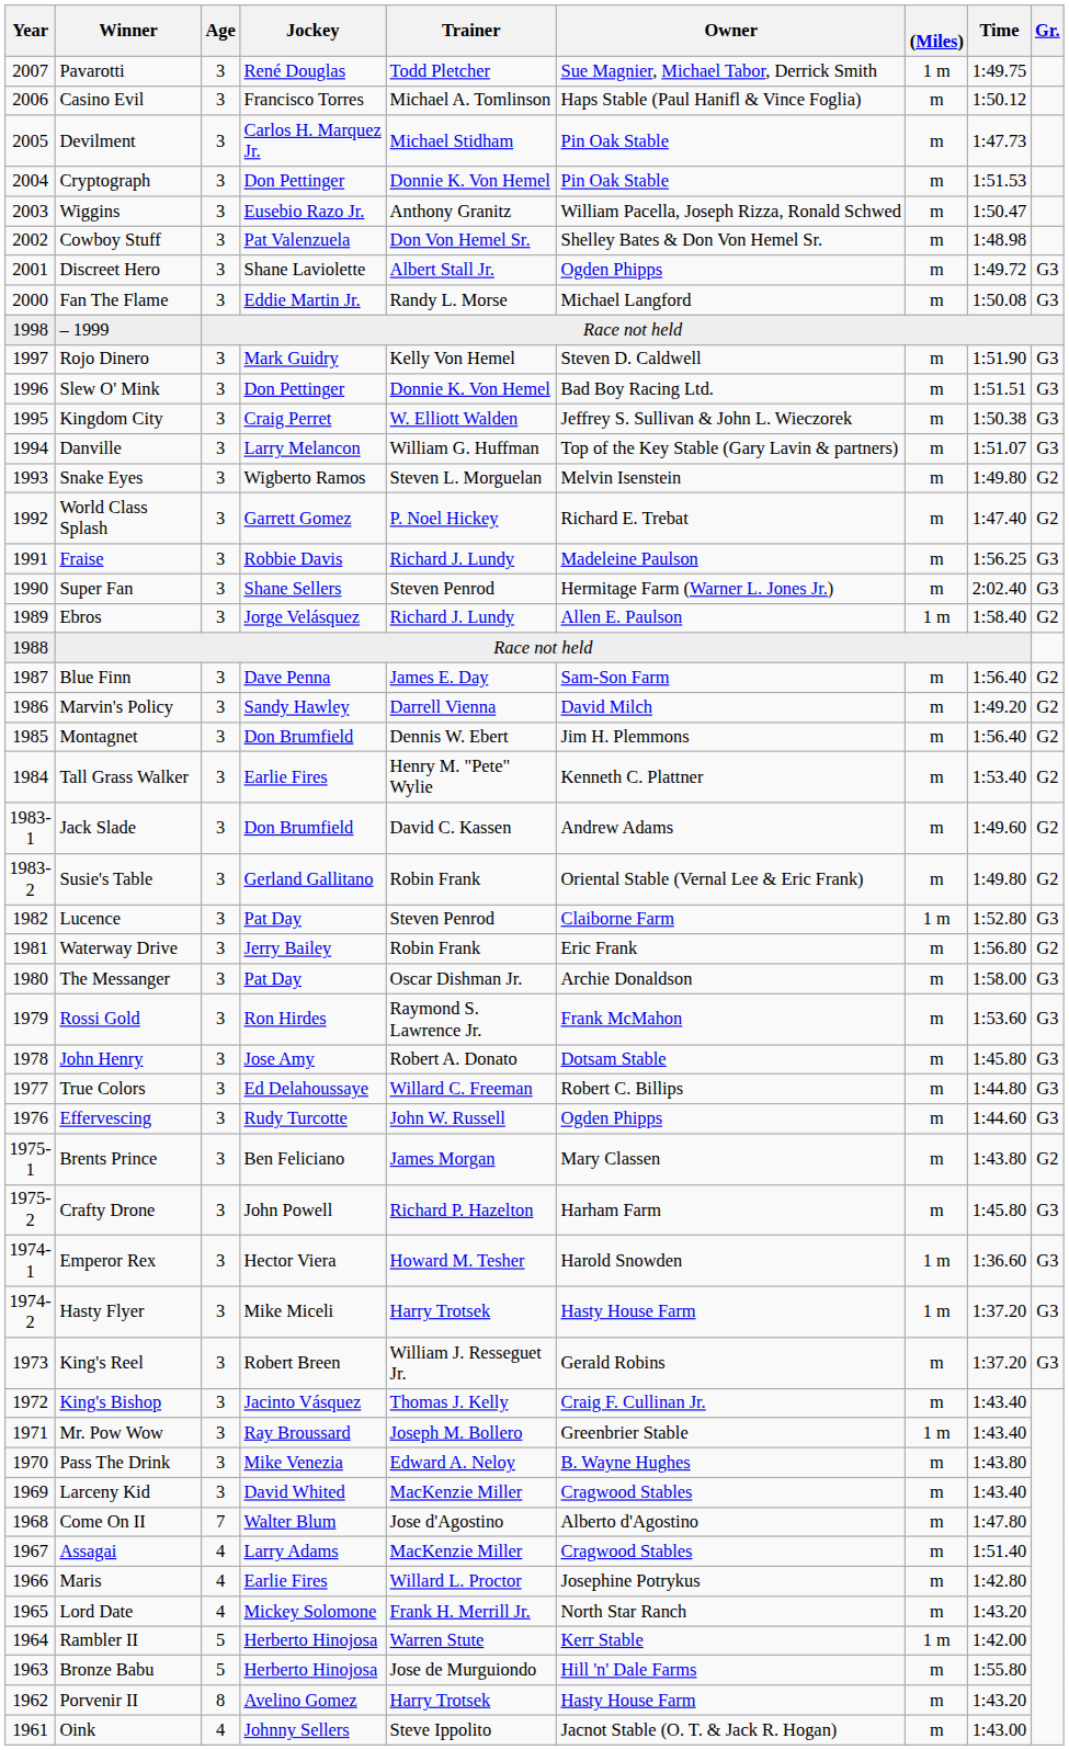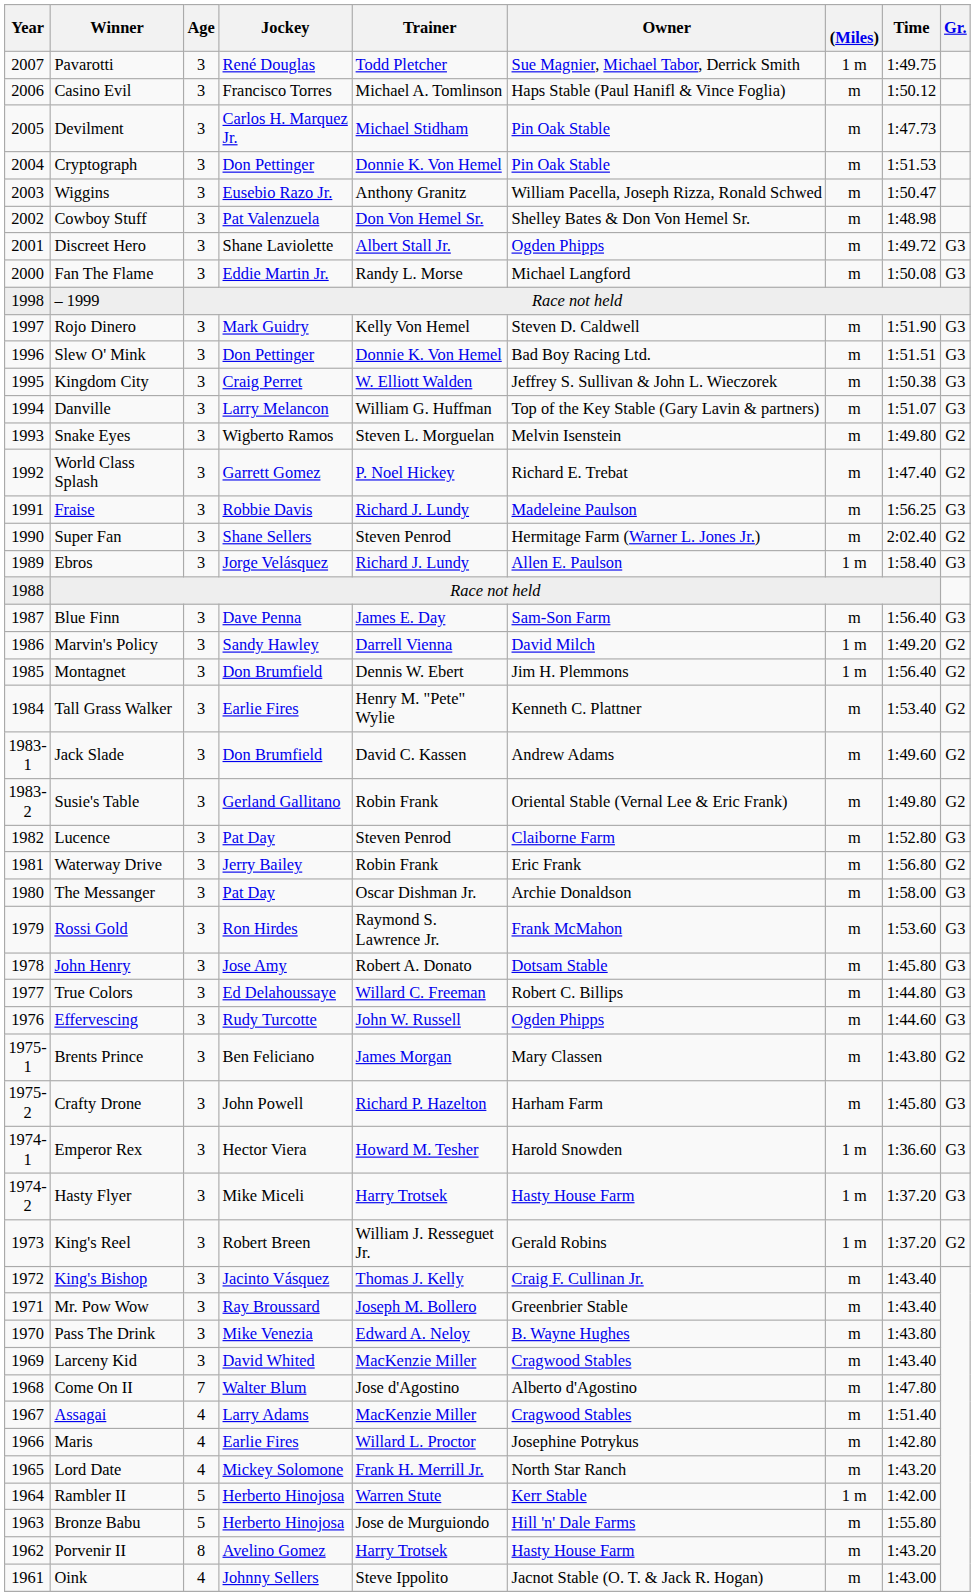 <table class="wikitable sortable" style="font-size:90%">
 <tr>
 <th style="width:30px">Year<br></th>
 <th style="width:110px">Winner<br></th>
 <th style="width:20px">Age<br></th>
 <th style="width:110px">Jockey<br></th>
 <th style="width:130px">Trainer<br></th>
 <th>Owner<br></th>
 <th style="width:25px"><br> <span>(<a href='#'>Miles</a>)</span></th>
 <th style="width:25px">Time<br></th>
 <th style="width:20px"><a href='#'>Gr.</a></th>
 </tr>
 <tr>
 <td align=center>2007</td>
 <td>Pavarotti</td>
 <td align=center>3</td>
 <td><a href='#'>René Douglas</a></td>
 <td><a href='#'>Todd Pletcher</a></td>
 <td><a href='#'>Sue Magnier</a>, <a href='#'>Michael Tabor</a>, Derrick Smith</td>
 <td align=center>1 m</td>
 <td>1:49.75</td>
 <td></td>
 </tr>
 <tr>
 <td align=center>2006</td>
 <td>Casino Evil</td>
 <td align=center>3</td>
 <td>Francisco Torres</td>
 <td>Michael A. Tomlinson</td>
 <td>Haps Stable (Paul Hanifl & Vince Foglia)</td>
 <td align=center> m</td>
 <td>1:50.12</td>
 <td></td>
 </tr>
 <tr>
 <td align=center>2005</td>
 <td>Devilment</td>
 <td align=center>3</td>
 <td><a href='#'>Carlos H. Marquez Jr.</a></td>
 <td><a href='#'>Michael Stidham</a></td>
 <td><a href='#'>Pin Oak Stable</a></td>
 <td align=center> m</td>
 <td>1:47.73</td>
 <td></td>
 </tr>
 <tr>
 <td align=center>2004</td>
 <td>Cryptograph</td>
 <td align=center>3</td>
 <td><a href='#'>Don Pettinger</a></td>
 <td><a href='#'>Donnie K. Von Hemel</a></td>
 <td><a href='#'>Pin Oak Stable</a></td>
 <td align=center> m</td>
 <td>1:51.53</td>
 <td></td>
 </tr>
 <tr>
 <td align=center>2003</td>
 <td>Wiggins</td>
 <td align=center>3</td>
 <td><a href='#'>Eusebio Razo Jr.</a></td>
 <td>Anthony Granitz</td>
 <td>William Pacella, Joseph Rizza, Ronald Schwed</td>
 <td align=center> m</td>
 <td>1:50.47</td>
 <td></td>
 </tr>
 <tr>
 <td align=center>2002</td>
 <td>Cowboy Stuff</td>
 <td align=center>3</td>
 <td><a href='#'>Pat Valenzuela</a></td>
 <td><a href='#'>Don Von Hemel Sr.</a></td>
 <td>Shelley Bates & Don Von Hemel Sr.</td>
 <td align=center> m</td>
 <td>1:48.98</td>
 <td></td>
 </tr>
 <tr>
 <td align=center>2001</td>
 <td>Discreet Hero</td>
 <td align=center>3</td>
 <td>Shane Laviolette</td>
 <td><a href='#'>Albert Stall Jr.</a></td>
 <td><a href='#'>Ogden Phipps</a></td>
 <td align=center> m</td>
 <td>1:49.72</td>
 <td align=center>G3</td>
 </tr>
 <tr>
 <td align=center>2000</td>
 <td>Fan The Flame</td>
 <td align=center>3</td>
 <td><a href='#'>Eddie Martin Jr.</a></td>
 <td>Randy L. Morse</td>
 <td>Michael Langford</td>
 <td align=center> m</td>
 <td>1:50.08</td>
 <td align=center>G3</td>
 </tr>
 <tr bgcolor="#eeeeee">
 <td align=center>1998</td>
 <td>– 1999</td>
 <td align=center  colspan=7><em>Race not held</em></td>
 </tr>
 <tr>
 <td align=center>1997</td>
 <td>Rojo Dinero</td>
 <td align=center>3</td>
 <td><a href='#'>Mark Guidry</a></td>
 <td>Kelly Von Hemel</td>
 <td>Steven D. Caldwell</td>
 <td align=center> m</td>
 <td>1:51.90</td>
 <td align=center>G3</td>
 </tr>
 <tr>
 <td align=center>1996</td>
 <td>Slew O' Mink</td>
 <td align=center>3</td>
 <td><a href='#'>Don Pettinger</a></td>
 <td><a href='#'>Donnie K. Von Hemel</a></td>
 <td>Bad Boy Racing Ltd.</td>
 <td align=center> m</td>
 <td>1:51.51</td>
 <td align=center>G3</td>
 </tr>
 <tr>
 <td align=center>1995</td>
 <td>Kingdom City</td>
 <td align=center>3</td>
 <td><a href='#'>Craig Perret</a></td>
 <td><a href='#'>W. Elliott Walden</a></td>
 <td>Jeffrey S. Sullivan & John L. Wieczorek</td>
 <td align=center> m</td>
 <td>1:50.38</td>
 <td align=center>G3</td>
 </tr>
 <tr>
 <td align=center>1994</td>
 <td>Danville</td>
 <td align=center>3</td>
 <td><a href='#'>Larry Melancon</a></td>
 <td>William G. Huffman</td>
 <td>Top of the Key Stable (Gary Lavin & partners)</td>
 <td align=center> m</td>
 <td>1:51.07</td>
 <td align=center>G3</td>
 </tr>
 <tr>
 <td align=center>1993</td>
 <td>Snake Eyes</td>
 <td align=center>3</td>
 <td>Wigberto Ramos</td>
 <td>Steven L. Morguelan</td>
 <td>Melvin Isenstein</td>
 <td align=center> m</td>
 <td>1:49.80</td>
 <td align=center>G2</td>
 </tr>
 <tr>
 <td align=center>1992</td>
 <td>World Class Splash</td>
 <td align=center>3</td>
 <td><a href='#'>Garrett Gomez</a></td>
 <td><a href='#'>P. Noel Hickey</a></td>
 <td>Richard E. Trebat</td>
 <td align=center> m</td>
 <td>1:47.40</td>
 <td align=center>G2</td>
 </tr>
 <tr>
 <td align=center>1991</td>
 <td><a href='#'>Fraise</a></td>
 <td align=center>3</td>
 <td><a href='#'>Robbie Davis</a></td>
 <td><a href='#'>Richard J. Lundy</a></td>
 <td><a href='#'>Madeleine Paulson</a></td>
 <td align=center> m</td>
 <td>1:56.25</td>
 <td align=center>G3</td>
 </tr>
 <tr>
 <td align=center>1990</td>
 <td>Super Fan</td>
 <td align=center>3</td>
 <td><a href='#'>Shane Sellers</a></td>
 <td>Steven Penrod</td>
 <td>Hermitage Farm (<a href='#'>Warner L. Jones Jr.</a>)</td>
 <td align=center> m</td>
 <td>2:02.40</td>
-<td align=center>G3</td>
+<td align=center>G2</td>
 </tr>
 <tr>
 <td align=center>1989</td>
 <td>Ebros</td>
 <td align=center>3</td>
 <td><a href='#'>Jorge Velásquez</a></td>
 <td><a href='#'>Richard J. Lundy</a></td>
 <td><a href='#'>Allen E. Paulson</a></td>
 <td align=center>1 m</td>
 <td>1:58.40</td>
-<td align=center>G2</td>
+<td align=center>G3</td>
 </tr>
 <tr bgcolor="#eeeeee">
 <td align=center>1988</td>
 <td align=center  colspan=7><em>Race not held</em></td>
 </tr>
 <tr>
 <td align=center>1987</td>
 <td>Blue Finn</td>
 <td align=center>3</td>
 <td><a href='#'>Dave Penna</a></td>
 <td><a href='#'>James E. Day</a></td>
 <td><a href='#'>Sam-Son Farm</a></td>
 <td align=center> m</td>
 <td>1:56.40</td>
-<td align=center>G2</td>
+<td align=center>G3</td>
 </tr>
 <tr>
 <td align=center>1986</td>
 <td>Marvin's Policy</td>
 <td align=center>3</td>
 <td><a href='#'>Sandy Hawley</a></td>
 <td><a href='#'>Darrell Vienna</a></td>
 <td><a href='#'>David Milch</a></td>
-<td align=center> m</td>
+<td align=center>1 m</td>
 <td>1:49.20</td>
 <td align=center>G2</td>
 </tr>
 <tr>
 <td align=center>1985</td>
 <td>Montagnet</td>
 <td align=center>3</td>
 <td><a href='#'>Don Brumfield</a></td>
 <td>Dennis W. Ebert</td>
 <td>Jim H. Plemmons</td>
-<td align=center> m</td>
+<td align=center>1 m</td>
 <td>1:56.40</td>
 <td align=center>G2</td>
 </tr>
 <tr>
 <td align=center>1984</td>
 <td>Tall Grass Walker</td>
 <td align=center>3</td>
 <td><a href='#'>Earlie Fires</a></td>
 <td>Henry M. "Pete" Wylie</td>
 <td>Kenneth C. Plattner</td>
 <td align=center> m</td>
 <td>1:53.40</td>
 <td align=center>G2</td>
 </tr>
 <tr>
 <td align=center>1983-1</td>
 <td>Jack Slade</td>
 <td align=center>3</td>
 <td><a href='#'>Don Brumfield</a></td>
 <td>David C. Kassen</td>
 <td>Andrew Adams</td>
 <td align=center> m</td>
 <td>1:49.60</td>
 <td align=center>G2</td>
 </tr>
 <tr>
 <td align=center>1983-2</td>
 <td>Susie's Table</td>
 <td align=center>3</td>
 <td><a href='#'>Gerland Gallitano</a></td>
 <td>Robin Frank</td>
 <td>Oriental Stable (Vernal Lee & Eric Frank)</td>
 <td align=center> m</td>
 <td>1:49.80</td>
 <td align=center>G2</td>
 </tr>
 <tr>
 <td align=center>1982</td>
 <td>Lucence</td>
 <td align=center>3</td>
 <td><a href='#'>Pat Day</a></td>
 <td>Steven Penrod</td>
 <td><a href='#'>Claiborne Farm</a></td>
-<td align=center>1 m</td>
+<td align=center> m</td>
 <td>1:52.80</td>
 <td align=center>G3</td>
 </tr>
 <tr>
 <td align=center>1981</td>
 <td>Waterway Drive</td>
 <td align=center>3</td>
 <td><a href='#'>Jerry Bailey</a></td>
 <td>Robin Frank</td>
 <td>Eric Frank</td>
 <td align=center> m</td>
 <td>1:56.80</td>
 <td align=center>G2</td>
 </tr>
 <tr>
 <td align=center>1980</td>
 <td>The Messanger</td>
 <td align=center>3</td>
 <td><a href='#'>Pat Day</a></td>
 <td>Oscar Dishman Jr.</td>
 <td>Archie Donaldson</td>
 <td align=center> m</td>
 <td>1:58.00</td>
 <td align=center>G3</td>
 </tr>
 <tr>
 <td align=center>1979</td>
 <td><a href='#'>Rossi Gold</a></td>
 <td align=center>3</td>
 <td><a href='#'>Ron Hirdes</a></td>
 <td>Raymond S. Lawrence Jr.</td>
 <td><a href='#'>Frank McMahon</a></td>
 <td align=center> m</td>
 <td>1:53.60</td>
 <td align=center>G3</td>
 </tr>
 <tr>
 <td align=center>1978</td>
 <td><a href='#'>John Henry</a></td>
 <td align=center>3</td>
 <td><a href='#'>Jose Amy</a></td>
 <td>Robert A. Donato</td>
 <td><a href='#'>Dotsam Stable</a></td>
 <td align=center> m</td>
 <td>1:45.80</td>
 <td align=center>G3</td>
 </tr>
 <tr>
 <td align=center>1977</td>
 <td>True Colors</td>
 <td align=center>3</td>
 <td><a href='#'>Ed Delahoussaye</a></td>
 <td><a href='#'>Willard C. Freeman</a></td>
 <td>Robert C. Billips</td>
 <td align=center> m</td>
 <td>1:44.80</td>
 <td align=center>G3</td>
 </tr>
 <tr>
 <td align=center>1976</td>
 <td><a href='#'>Effervescing</a></td>
 <td align=center>3</td>
 <td><a href='#'>Rudy Turcotte</a></td>
 <td><a href='#'>John W. Russell</a></td>
 <td><a href='#'>Ogden Phipps</a></td>
 <td align=center> m</td>
 <td>1:44.60</td>
 <td align=center>G3</td>
 </tr>
 <tr>
 <td align=center>1975-1</td>
 <td>Brents Prince</td>
 <td align=center>3</td>
 <td>Ben Feliciano</td>
 <td><a href='#'>James Morgan</a></td>
 <td>Mary Classen</td>
 <td align=center> m</td>
 <td>1:43.80</td>
 <td align=center>G2</td>
 </tr>
 <tr>
 <td align=center>1975-2</td>
 <td>Crafty Drone</td>
 <td align=center>3</td>
 <td>John Powell</td>
 <td><a href='#'>Richard P. Hazelton</a></td>
 <td>Harham Farm</td>
 <td align=center> m</td>
 <td>1:45.80</td>
 <td align=center>G3</td>
 </tr>
 <tr>
 <td align=center>1974-1</td>
 <td>Emperor Rex</td>
 <td align=center>3</td>
 <td>Hector Viera</td>
 <td><a href='#'>Howard M. Tesher</a></td>
 <td>Harold Snowden</td>
 <td align=center>1 m</td>
 <td>1:36.60</td>
 <td align=center>G3</td>
 </tr>
 <tr>
 <td align=center>1974-2</td>
 <td>Hasty Flyer</td>
 <td align=center>3</td>
 <td>Mike Miceli</td>
 <td><a href='#'>Harry Trotsek</a></td>
 <td><a href='#'>Hasty House Farm</a></td>
 <td align=center>1 m</td>
 <td>1:37.20</td>
 <td align=center>G3</td>
 </tr>
 <tr>
 <td align=center>1973</td>
 <td>King's Reel</td>
 <td align=center>3</td>
 <td>Robert Breen</td>
 <td>William J. Resseguet Jr.</td>
 <td>Gerald Robins</td>
-<td align=center> m</td>
+<td align=center>1 m</td>
 <td>1:37.20</td>
-<td align=center>G3</td>
+<td align=center>G2</td>
 </tr>
 <tr>
 <td align=center>1972</td>
 <td><a href='#'>King's Bishop</a></td>
 <td align=center>3</td>
 <td><a href='#'>Jacinto Vásquez</a></td>
 <td><a href='#'>Thomas J. Kelly</a></td>
 <td><a href='#'>Craig F. Cullinan Jr.</a></td>
 <td align=center> m</td>
 <td>1:43.40</td>
 </tr>
 <tr>
 <td align=center>1971</td>
 <td>Mr. Pow Wow</td>
 <td align=center>3</td>
 <td><a href='#'>Ray Broussard</a></td>
 <td><a href='#'>Joseph M. Bollero</a></td>
 <td>Greenbrier Stable</td>
-<td align=center>1 m</td>
+<td align=center> m</td>
 <td>1:43.40</td>
 </tr>
 <tr>
 <td align=center>1970</td>
 <td>Pass The Drink</td>
 <td align=center>3</td>
 <td><a href='#'>Mike Venezia</a></td>
 <td><a href='#'>Edward A. Neloy</a></td>
 <td><a href='#'>B. Wayne Hughes</a></td>
 <td align=center> m</td>
 <td>1:43.80</td>
 </tr>
 <tr>
 <td align=center>1969</td>
 <td>Larceny Kid</td>
 <td align=center>3</td>
 <td><a href='#'>David Whited</a></td>
 <td><a href='#'>MacKenzie Miller</a></td>
 <td><a href='#'>Cragwood Stables</a></td>
 <td align=center> m</td>
 <td>1:43.40</td>
 </tr>
 <tr>
 <td align=center>1968</td>
 <td>Come On II</td>
 <td align=center>7</td>
 <td><a href='#'>Walter Blum</a></td>
 <td>Jose d'Agostino</td>
 <td>Alberto d'Agostino</td>
 <td align=center> m</td>
 <td>1:47.80</td>
 </tr>
 <tr>
 <td align=center>1967</td>
 <td><a href='#'>Assagai</a></td>
 <td align=center>4</td>
 <td><a href='#'>Larry Adams</a></td>
 <td><a href='#'>MacKenzie Miller</a></td>
 <td><a href='#'>Cragwood Stables</a></td>
 <td align=center> m</td>
 <td>1:51.40</td>
 </tr>
 <tr>
 <td align=center>1966</td>
 <td>Maris</td>
 <td align=center>4</td>
 <td><a href='#'>Earlie Fires</a></td>
 <td><a href='#'>Willard L. Proctor</a></td>
 <td>Josephine Potrykus</td>
 <td align=center> m</td>
 <td>1:42.80</td>
 </tr>
 <tr>
 <td align=center>1965</td>
 <td>Lord Date</td>
 <td align=center>4</td>
 <td><a href='#'>Mickey Solomone</a></td>
 <td><a href='#'>Frank H. Merrill Jr.</a></td>
 <td>North Star Ranch</td>
 <td align=center> m</td>
 <td>1:43.20</td>
 </tr>
 <tr>
 <td align=center>1964</td>
 <td>Rambler II</td>
 <td align=center>5</td>
 <td><a href='#'>Herberto Hinojosa</a></td>
 <td><a href='#'>Warren Stute</a></td>
 <td><a href='#'>Kerr Stable</a></td>
 <td align=center>1 m</td>
 <td>1:42.00</td>
 </tr>
 <tr>
 <td align=center>1963</td>
 <td>Bronze Babu</td>
 <td align=center>5</td>
 <td><a href='#'>Herberto Hinojosa</a></td>
 <td>Jose de Murguiondo</td>
 <td><a href='#'>Hill 'n' Dale Farms</a></td>
 <td align=center> m</td>
 <td>1:55.80</td>
 </tr>
 <tr>
 <td align=center>1962</td>
 <td>Porvenir II</td>
 <td align=center>8</td>
 <td><a href='#'>Avelino Gomez</a></td>
 <td><a href='#'>Harry Trotsek</a></td>
 <td><a href='#'>Hasty House Farm</a></td>
 <td align=center> m</td>
 <td>1:43.20</td>
 </tr>
 <tr>
 <td align=center>1961</td>
 <td>Oink</td>
 <td align=center>4</td>
 <td><a href='#'>Johnny Sellers</a></td>
 <td>Steve Ippolito</td>
 <td>Jacnot Stable (O. T. & Jack R. Hogan)</td>
 <td align=center> m</td>
 <td>1:43.00</td>
 </tr>
 <tr>
 </tr>
 </table>
